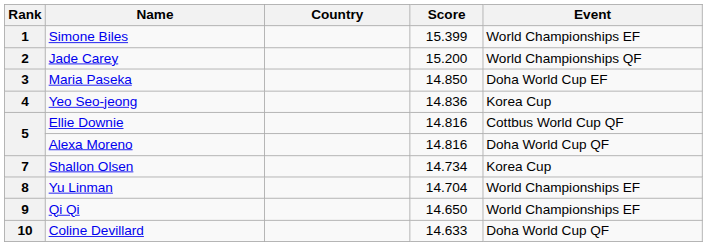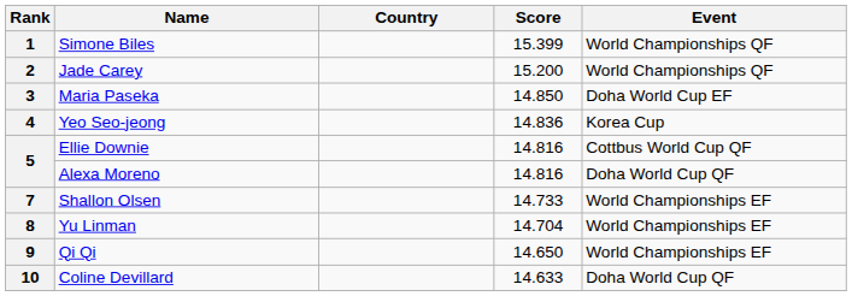 <table style="width:65%;" class="wikitable sortable">
 <tr>
 <th style="text-align:center; width:5%;">Rank</th>
 <th style="text-align:center; width:30%;">Name</th>
 <th style="text-align:center; width:20%;">Country</th>
 <th style="text-align:center; width:10%;">Score</th>
 <th style="text-align:center; width:30%;">Event</th>
 </tr>
 <tr>
 <th>1</th>
 <td><a href='#'>Simone Biles</a></td>
 <td></td>
 <td align="center">15.399</td>
-<td>World Championships EF</td>
+<td>World Championships QF</td>
 </tr>
 <tr>
 <th>2</th>
 <td><a href='#'>Jade Carey</a></td>
 <td></td>
 <td align="center">15.200</td>
 <td>World Championships QF</td>
 </tr>
 <tr>
 <th>3</th>
 <td><a href='#'>Maria Paseka</a></td>
 <td></td>
 <td align="center">14.850</td>
 <td>Doha World Cup EF</td>
 </tr>
 <tr>
 <th>4</th>
 <td><a href='#'>Yeo Seo-jeong</a></td>
 <td></td>
 <td align="center">14.836</td>
 <td>Korea Cup</td>
 </tr>
 <tr>
 <th rowspan="2">5</th>
 <td><a href='#'>Ellie Downie</a></td>
 <td></td>
 <td align="center">14.816</td>
 <td>Cottbus World Cup QF</td>
 </tr>
 <tr>
 <td><a href='#'>Alexa Moreno</a></td>
 <td></td>
 <td align="center">14.816</td>
 <td>Doha World Cup QF</td>
 </tr>
 <tr>
 <th>7</th>
 <td><a href='#'>Shallon Olsen</a></td>
 <td></td>
-<td align="center">14.734</td>
-<td>Korea Cup</td>
+<td align="center">14.733</td>
+<td>World Championships EF</td>
 </tr>
 <tr>
 <th>8</th>
 <td><a href='#'>Yu Linman</a></td>
 <td></td>
 <td align="center">14.704</td>
 <td>World Championships EF</td>
 </tr>
 <tr>
 <th>9</th>
 <td><a href='#'>Qi Qi</a></td>
 <td></td>
 <td align="center">14.650</td>
 <td>World Championships EF</td>
 </tr>
 <tr>
 <th>10</th>
 <td><a href='#'>Coline Devillard</a></td>
 <td></td>
 <td align="center">14.633</td>
 <td>Doha World Cup QF</td>
 </tr>
 </table>
